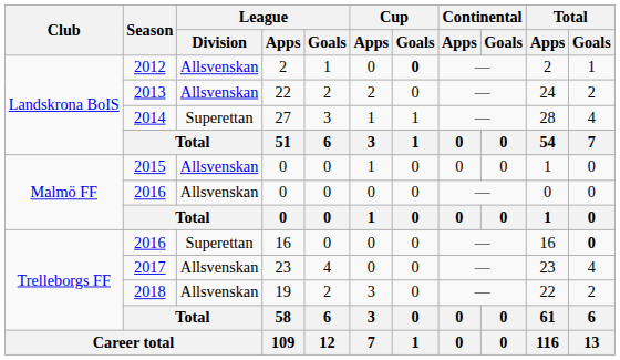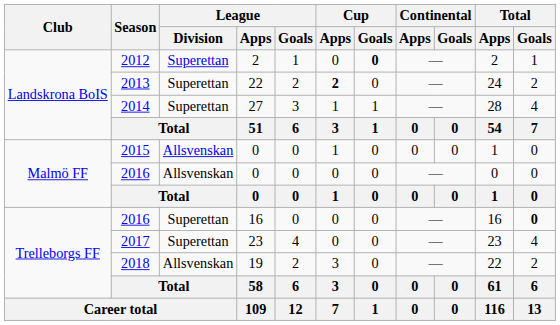 <table class="wikitable" style="text-align:center;">
 <tr>
 <th rowspan="2">Club</th>
 <th rowspan="2">Season</th>
 <th colspan="3">League</th>
 <th colspan="2">Cup</th>
 <th colspan="2">Continental</th>
 <th colspan="2">Total</th>
 </tr>
 <tr>
 <th>Division</th>
 <th>Apps</th>
 <th>Goals</th>
 <th>Apps</th>
 <th>Goals</th>
 <th>Apps</th>
 <th>Goals</th>
 <th>Apps</th>
 <th>Goals</th>
 </tr>
 <tr>
 <td rowspan="4"><a href='#'>Landskrona BoIS</a></td>
 <td><a href='#'>2012</a></td>
-<td><a href='#'>Allsvenskan</a></td>
+<td><a href='#'>Superettan</a></td>
 <td>2</td>
 <td>1</td>
 <td>0</td>
 <td><strong>0</strong></td>
 <td colspan="2">—</td>
 <td>2</td>
 <td>1</td>
 </tr>
 <tr>
 <td><a href='#'>2013</a></td>
-<td><a href='#'>Allsvenskan</a></td>
+<td>Superettan</td>
 <td>22</td>
 <td>2</td>
-<td>2</td>
+<td><strong>2</strong></td>
 <td>0</td>
 <td colspan="2">—</td>
 <td>24</td>
 <td>2</td>
 </tr>
 <tr>
 <td><a href='#'>2014</a></td>
 <td>Superettan</td>
 <td>27</td>
 <td>3</td>
 <td>1</td>
 <td>1</td>
 <td colspan="2">—</td>
 <td>28</td>
 <td>4</td>
 </tr>
 <tr>
 <th colspan="2">Total</th>
 <th>51</th>
 <th>6</th>
 <th>3</th>
 <th>1</th>
 <th>0</th>
 <th>0</th>
 <th>54</th>
 <th>7</th>
 </tr>
 <tr>
 <td rowspan="3"><a href='#'>Malmö FF</a></td>
 <td><a href='#'>2015</a></td>
 <td><a href='#'>Allsvenskan</a></td>
 <td>0</td>
 <td>0</td>
 <td>1</td>
 <td>0</td>
 <td>0</td>
 <td>0</td>
 <td>1</td>
 <td>0</td>
 </tr>
 <tr>
 <td><a href='#'>2016</a></td>
 <td>Allsvenskan</td>
 <td>0</td>
 <td>0</td>
 <td>0</td>
 <td>0</td>
 <td colspan="2">—</td>
 <td>0</td>
 <td>0</td>
 </tr>
 <tr>
 <th colspan="2">Total</th>
 <th>0</th>
 <th>0</th>
 <th>1</th>
 <th>0</th>
 <th>0</th>
 <th>0</th>
 <th>1</th>
 <th>0</th>
 </tr>
 <tr>
 <td rowspan="4"><a href='#'>Trelleborgs FF</a></td>
 <td><a href='#'>2016</a></td>
 <td>Superettan</td>
 <td>16</td>
 <td>0</td>
 <td>0</td>
 <td>0</td>
 <td colspan="2">—</td>
 <td>16</td>
 <td><strong>0</strong></td>
 </tr>
 <tr>
 <td><a href='#'>2017</a></td>
-<td>Allsvenskan</td>
+<td>Superettan</td>
 <td>23</td>
 <td>4</td>
 <td>0</td>
 <td>0</td>
 <td colspan="2">—</td>
 <td>23</td>
 <td>4</td>
 </tr>
 <tr>
 <td><a href='#'>2018</a></td>
 <td>Allsvenskan</td>
 <td>19</td>
 <td>2</td>
 <td>3</td>
 <td>0</td>
 <td colspan="2">—</td>
 <td>22</td>
 <td>2</td>
 </tr>
 <tr>
 <th colspan="2">Total</th>
 <th>58</th>
 <th>6</th>
 <th>3</th>
 <th>0</th>
 <th>0</th>
 <th>0</th>
 <th>61</th>
 <th>6</th>
 </tr>
 <tr>
 <th colspan="3">Career total</th>
 <th>109</th>
 <th>12</th>
 <th>7</th>
 <th>1</th>
 <th>0</th>
 <th>0</th>
 <th>116</th>
 <th>13</th>
 </tr>
 </table>
